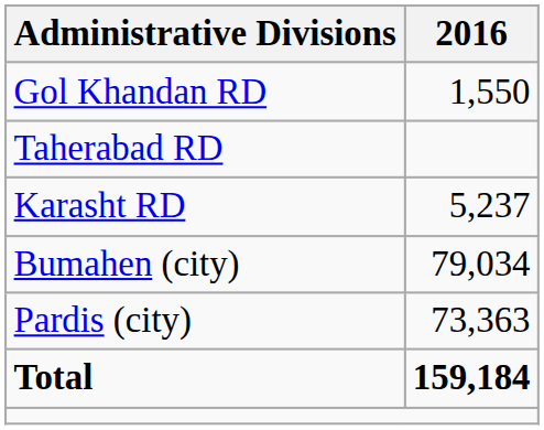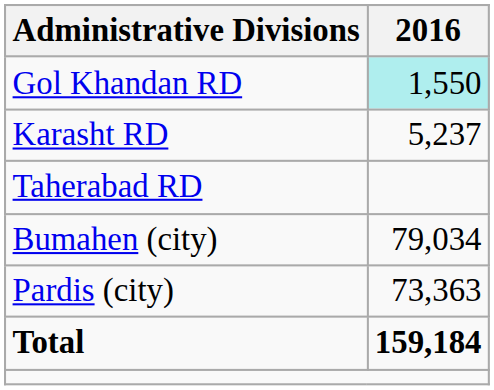 <table class="wikitable">
 <tr>
 <th>Administrative Divisions</th>
 <th>2016</th>
 </tr>
 <tr>
 <td><a href='#'>Gol Khandan RD</a></td>
-<td style="text-align: right;">1,550</td>
+<td style="background: paleturquoise; text-align: right;">1,550</td>
+</tr>
+<tr>
+<td><a href='#'>Karasht RD</a></td>
+<td style="text-align: right;">5,237</td>
 </tr>
 <tr>
 <td><a href='#'>Taherabad RD</a></td>
 <td style="text-align: right;"></td>
-</tr>
-<tr>
-<td><a href='#'>Karasht RD</a></td>
-<td style="text-align: right;">5,237</td>
 </tr>
 <tr>
 <td><a href='#'>Bumahen</a> (city)</td>
 <td style="text-align: right;">79,034</td>
 </tr>
 <tr>
 <td><a href='#'>Pardis</a> (city)</td>
 <td style="text-align: right;">73,363</td>
 </tr>
 <tr>
 <td><strong>Total</strong></td>
 <td style="text-align: right;"><strong>159,184</strong></td>
 </tr>
 <tr>
 <td colspan=2></td>
 </tr>
 </table>
